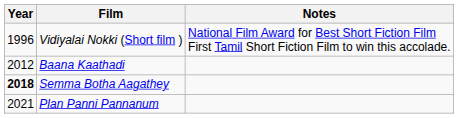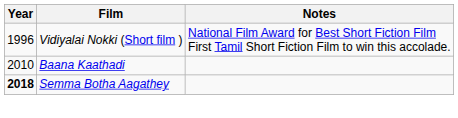 <table class="wikitable sortable">
 <tr>
 <th>Year</th>
 <th>Film</th>
 <th>Notes</th>
 </tr>
 <tr>
 <td>1996</td>
 <td><em>Vidiyalai Nokki</em> (<a href='#'>Short film</a> )</td>
 <td><a href='#'>National Film Award</a> for <a href='#'>Best Short Fiction Film</a><br>First <a href='#'>Tamil</a> Short Fiction Film to win this accolade.</td>
 </tr>
 <tr>
-<td>2012</td>
+<td>2010</td>
 <td><em><a href='#'>Baana Kaathadi</a></em></td>
 <td></td>
 </tr>
 <tr>
 <td><strong>2018</strong></td>
 <td><em><a href='#'>Semma Botha Aagathey</a></em></td>
 <td></td>
 </tr>
-<tr>
-<td>2021</td>
-<td><em><a href='#'>Plan Panni Pannanum</a></em></td>
-<td></td>
-</tr>
 </table>
